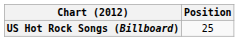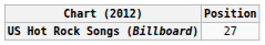 <table class="wikitable plainrowheaders">
 <tr>
 <th scope="col">Chart (2012)</th>
 <th scope="col">Position</th>
 </tr>
 <tr>
 <th scope="row">US Hot Rock Songs (<em>Billboard</em>)</th>
-<td style="text-align:center;">25</td>
+<td style="text-align:center;">27</td>
 </tr>
 </table>
